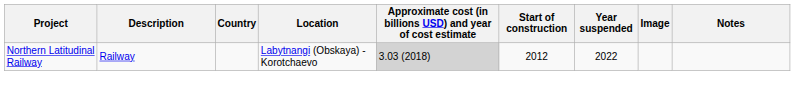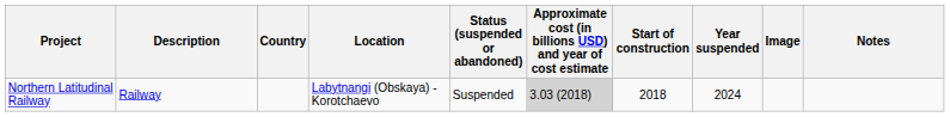 <table class="wikitable sortable">
 <tr>
 <th width="140">Project</th>
 <th width="180">Description</th>
 <th>Country</th>
 <th width="180">Location</th>
+<th>Status (suspended or abandoned)</th>
 <th data-sort-type="currency">Approximate cost (in billions <a href='#'>USD</a>) and year of cost estimate</th>
 <th align="center">Start of construction</th>
 <th align="center">Year suspended</th>
 <th align="center">Image</th>
 <th width="180">Notes</th>
 </tr>
 <tr>
 <td><a href='#'>Northern Latitudinal Railway</a></td>
 <td><a href='#'>Railway</a></td>
 <td></td>
 <td><a href='#'>Labytnangi</a> (Obskaya) - Korotchaevo</td>
+<td>Suspended</td>
 <td style="background: lightgrey;">3.03 (2018)</td>
-<td align="center">2012</td>
-<td align="center">2022</td>
+<td align="center">2018</td>
+<td align="center">2024</td>
 <td></td>
 <td></td>
 </tr>
 </table>
